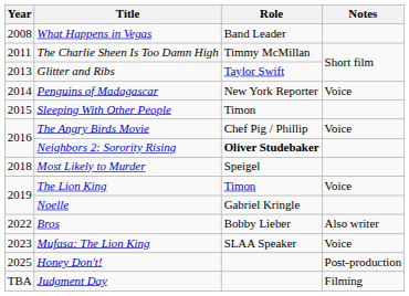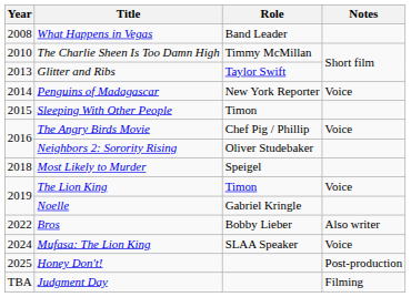 <table class="wikitable sortable">
 <tr>
 <th>Year</th>
 <th>Title</th>
 <th>Role</th>
 <th>Notes</th>
 </tr>
 <tr>
 <td>2008</td>
 <td><em><a href='#'>What Happens in Vegas</a></em></td>
 <td>Band Leader</td>
 <td></td>
 </tr>
 <tr>
-<td>2011</td>
+<td>2010</td>
 <td><em>The Charlie Sheen Is Too Damn High</em></td>
 <td>Timmy McMillan</td>
 <td rowspan="2">Short film</td>
 </tr>
 <tr>
 <td>2013</td>
 <td><em>Glitter and Ribs</em></td>
 <td><a href='#'>Taylor Swift</a></td>
 </tr>
 <tr>
 <td>2014</td>
 <td><em><a href='#'>Penguins of Madagascar</a></em></td>
 <td>New York Reporter</td>
 <td>Voice</td>
 </tr>
 <tr>
 <td>2015</td>
 <td><em><a href='#'>Sleeping With Other People</a></em></td>
 <td>Timon</td>
 <td></td>
 </tr>
 <tr>
 <td rowspan="2">2016</td>
 <td><em><a href='#'>The Angry Birds Movie</a></em></td>
 <td>Chef Pig / Phillip</td>
 <td>Voice</td>
 </tr>
 <tr>
 <td><em><a href='#'>Neighbors 2: Sorority Rising</a></em></td>
-<td><strong>Oliver Studebaker</strong></td>
+<td>Oliver Studebaker</td>
 <td></td>
 </tr>
 <tr>
 <td>2018</td>
 <td><em><a href='#'>Most Likely to Murder</a></em></td>
 <td>Speigel</td>
 <td></td>
 </tr>
 <tr>
 <td rowspan="2">2019</td>
 <td><em><a href='#'>The Lion King</a></em></td>
 <td><a href='#'>Timon</a></td>
 <td>Voice</td>
 </tr>
 <tr>
 <td><em><a href='#'>Noelle</a></em></td>
 <td>Gabriel Kringle</td>
 <td></td>
 </tr>
 <tr>
 <td>2022</td>
 <td><em><a href='#'>Bros</a></em></td>
 <td>Bobby Lieber</td>
 <td>Also writer</td>
 </tr>
 <tr>
-<td>2023</td>
+<td>2024</td>
 <td><em><a href='#'>Mufasa: The Lion King</a></em></td>
 <td>SLAA Speaker</td>
 <td>Voice</td>
 </tr>
 <tr>
 <td>2025</td>
 <td><em><a href='#'>Honey Don't!</a></em></td>
 <td></td>
 <td>Post-production</td>
 </tr>
 <tr>
 <td>TBA</td>
 <td><em><a href='#'>Judgment Day</a></em></td>
 <td></td>
 <td>Filming</td>
 </tr>
 </table>
